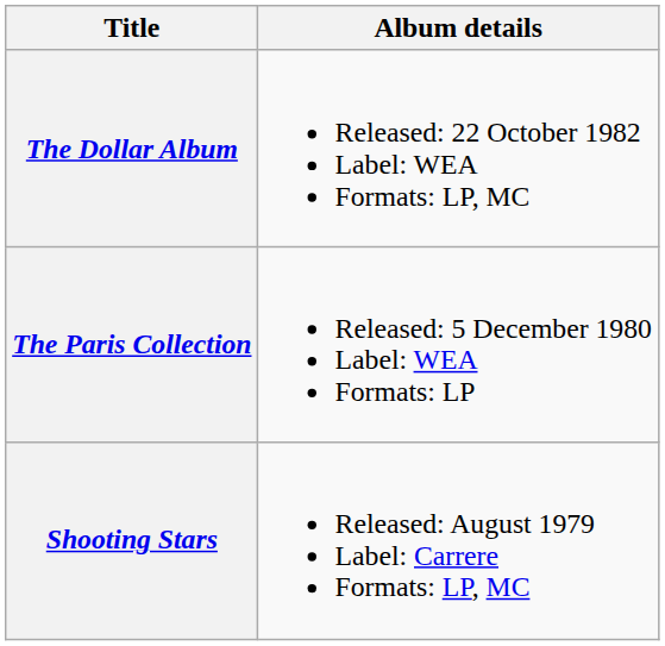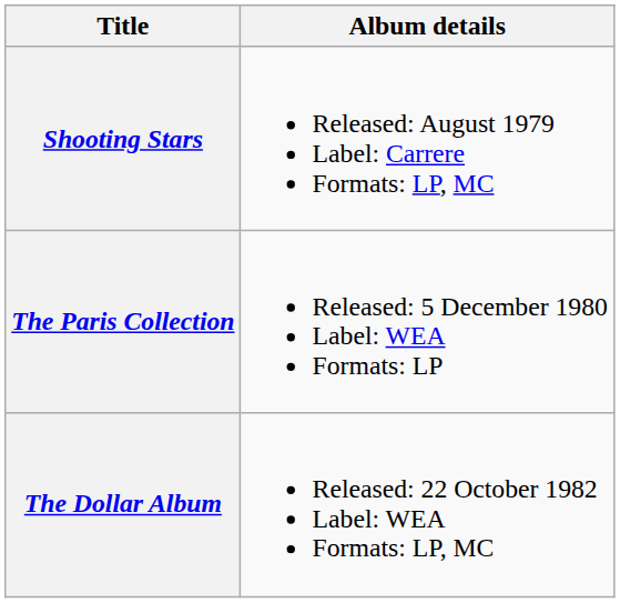 <table class="wikitable">
 <tr>
 <th>Title</th>
 <th>Album details</th>
 </tr>
 <tr>
-<th><em><a href='#'>The Dollar Album</a></em></th>
-<td><br><ul><li>Released: 22 October 1982</li><li>Label: WEA</li><li>Formats: LP, MC</li></ul></td>
+<th><em><a href='#'>Shooting Stars</a></em></th>
+<td><br><ul><li>Released: August 1979</li><li>Label: <a href='#'>Carrere</a></li><li>Formats: <a href='#'>LP</a>, <a href='#'>MC</a></li></ul></td>
 </tr>
 <tr>
 <th><em><a href='#'>The Paris Collection</a></em></th>
 <td><br><ul><li>Released: 5 December 1980</li><li>Label: <a href='#'>WEA</a></li><li>Formats: LP</li></ul></td>
 </tr>
 <tr>
-<th><em><a href='#'>Shooting Stars</a></em></th>
-<td><br><ul><li>Released: August 1979</li><li>Label: <a href='#'>Carrere</a></li><li>Formats: <a href='#'>LP</a>, <a href='#'>MC</a></li></ul></td>
+<th><em><a href='#'>The Dollar Album</a></em></th>
+<td><br><ul><li>Released: 22 October 1982</li><li>Label: WEA</li><li>Formats: LP, MC</li></ul></td>
 </tr>
 </table>
